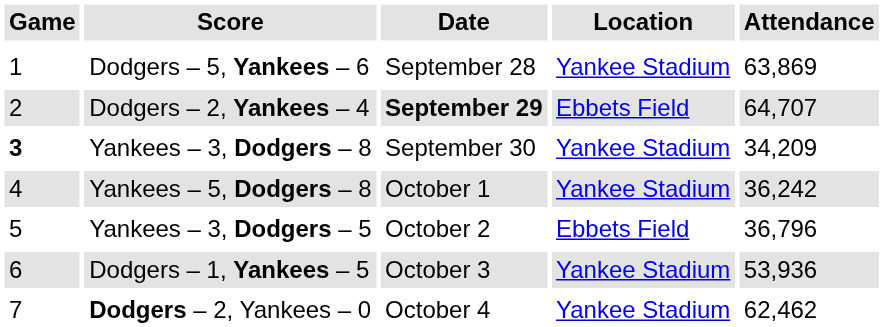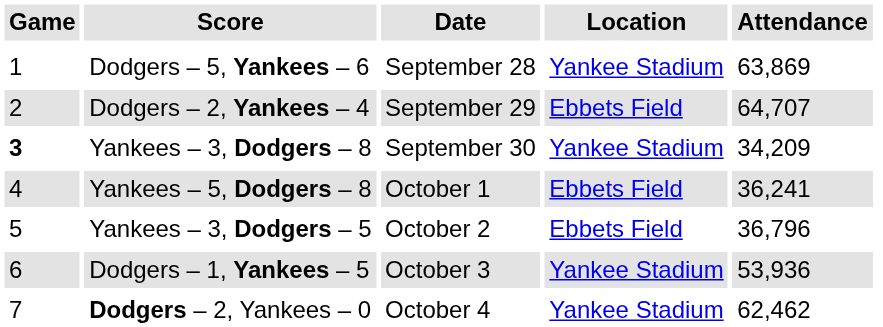 <table border="0" cellspacing="3" cellpadding="3">
 <tr style="background: #e3e3e3;">
 <th>Game</th>
 <th>Score</th>
 <th>Date</th>
 <th>Location</th>
 <th>Attendance</th>
 </tr>
 <tr style="background: #e3e3e3;">
 </tr>
 <tr>
 <td>1</td>
 <td>Dodgers – 5, <strong>Yankees</strong> – 6</td>
 <td>September 28</td>
 <td><a href='#'>Yankee Stadium</a></td>
 <td>63,869</td>
 </tr>
 <tr style="background: #e3e3e3;">
 <td>2</td>
 <td>Dodgers – 2, <strong>Yankees</strong> – 4</td>
-<td><strong>September 29</strong></td>
+<td>September 29</td>
 <td><a href='#'>Ebbets Field</a></td>
 <td>64,707</td>
 </tr>
 <tr>
 <td><strong>3</strong></td>
 <td>Yankees – 3, <strong>Dodgers</strong> – 8</td>
 <td>September 30</td>
 <td><a href='#'>Yankee Stadium</a></td>
 <td>34,209</td>
 </tr>
 <tr style="background: #e3e3e3;">
 <td>4</td>
 <td>Yankees – 5, <strong>Dodgers</strong> – 8</td>
 <td>October 1</td>
-<td><a href='#'>Yankee Stadium</a></td>
-<td>36,242</td>
+<td><a href='#'>Ebbets Field</a></td>
+<td>36,241</td>
 </tr>
 <tr>
 <td>5</td>
 <td>Yankees – 3, <strong>Dodgers</strong> – 5</td>
 <td>October 2</td>
 <td><a href='#'>Ebbets Field</a></td>
 <td>36,796</td>
 </tr>
 <tr style="background: #e3e3e3;">
 <td>6</td>
 <td>Dodgers – 1, <strong>Yankees</strong> – 5</td>
 <td>October 3</td>
 <td><a href='#'>Yankee Stadium</a></td>
 <td>53,936</td>
 </tr>
 <tr>
 <td>7</td>
 <td><strong>Dodgers</strong> – 2, Yankees – 0</td>
 <td>October 4</td>
 <td><a href='#'>Yankee Stadium</a></td>
 <td>62,462</td>
 </tr>
 <tr style="background: #e3e3e3;">
 </tr>
 </table>
